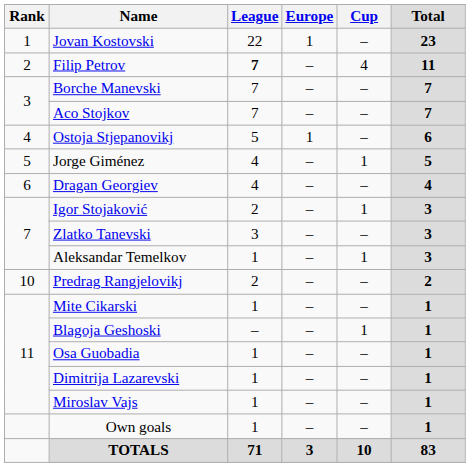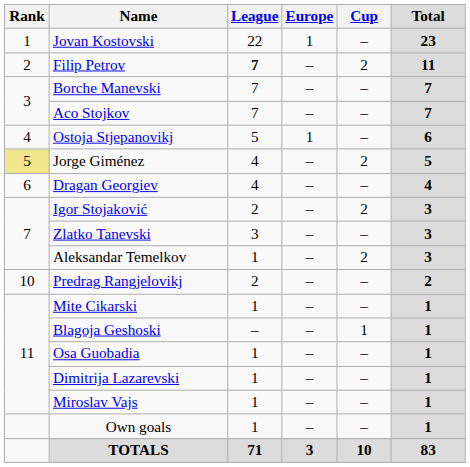 <table class="wikitable" style="text-align: center;">
 <tr>
 <th width=40>Rank</th>
 <th width=180>Name</th>
 <th width=50><a href='#'>League</a></th>
 <th width=50><a href='#'>Europe</a></th>
 <th width=50><a href='#'>Cup</a></th>
 <th width=70 style="background: #DCDCDC">Total</th>
 </tr>
 <tr>
 <td rowspan=1>1</td>
 <td style="text-align:left;"> <a href='#'>Jovan Kostovski</a></td>
 <td>22</td>
 <td>1</td>
 <td>–</td>
 <th style="background: #DCDCDC"><strong>23</strong></th>
 </tr>
 <tr>
 <td rowspan=1>2</td>
 <td style="text-align:left;"> <a href='#'>Filip Petrov</a></td>
 <td><strong>7</strong></td>
 <td>–</td>
-<td>4</td>
+<td>2</td>
 <th style="background: #DCDCDC"><strong>11</strong></th>
 </tr>
 <tr>
 <td rowspan=2>3</td>
 <td style="text-align:left;"> <a href='#'>Borche Manevski</a></td>
 <td>7</td>
 <td>–</td>
 <td>–</td>
 <th style="background: #DCDCDC"><strong>7</strong></th>
 </tr>
 <tr>
 <td style="text-align:left;"> <a href='#'>Aco Stojkov</a></td>
 <td>7</td>
 <td>–</td>
 <td>–</td>
 <th style="background: #DCDCDC"><strong>7</strong></th>
 </tr>
 <tr>
 <td rowspan=1>4</td>
 <td style="text-align:left;"> <a href='#'>Ostoja Stjepanovikj</a></td>
 <td>5</td>
 <td>1</td>
 <td>–</td>
 <th style="background: #DCDCDC"><strong>6</strong></th>
 </tr>
 <tr>
-<td rowspan=1>5</td>
+<td rowspan=1 style="background: khaki;">5</td>
 <td style="text-align:left;"> Jorge Giménez</td>
 <td>4</td>
 <td>–</td>
-<td>1</td>
+<td>2</td>
 <th style="background: #DCDCDC"><strong>5</strong></th>
 </tr>
 <tr>
 <td rowspan=1>6</td>
 <td style="text-align:left;"> <a href='#'>Dragan Georgiev</a></td>
 <td>4</td>
 <td>–</td>
 <td>–</td>
 <th style="background: #DCDCDC"><strong>4</strong></th>
 </tr>
 <tr>
 <td rowspan=3>7</td>
 <td style="text-align:left;"> <a href='#'>Igor Stojaković</a></td>
 <td>2</td>
 <td>–</td>
-<td>1</td>
+<td>2</td>
 <th style="background: #DCDCDC"><strong>3</strong></th>
 </tr>
 <tr>
 <td style="text-align:left;"> <a href='#'>Zlatko Tanevski</a></td>
 <td>3</td>
 <td>–</td>
 <td>–</td>
 <th style="background: #DCDCDC"><strong>3</strong></th>
 </tr>
 <tr>
 <td style="text-align:left;"> Aleksandar Temelkov</td>
 <td>1</td>
 <td>–</td>
-<td>1</td>
+<td>2</td>
 <th style="background: #DCDCDC"><strong>3</strong></th>
 </tr>
 <tr>
 <td rowspan=1>10</td>
 <td style="text-align:left;"> <a href='#'>Predrag Rangjelovikj</a></td>
 <td>2</td>
 <td>–</td>
 <td>–</td>
 <th style="background: #DCDCDC"><strong>2</strong></th>
 </tr>
 <tr>
 <td rowspan=5>11</td>
 <td style="text-align:left;"> <a href='#'>Mite Cikarski</a></td>
 <td>1</td>
 <td>–</td>
 <td>–</td>
 <th style="background: #DCDCDC"><strong>1</strong></th>
 </tr>
 <tr>
 <td style="text-align:left;"> <a href='#'>Blagoja Geshoski</a></td>
 <td>–</td>
 <td>–</td>
 <td>1</td>
 <th style="background: #DCDCDC"><strong>1</strong></th>
 </tr>
 <tr>
 <td style="text-align:left;"> <a href='#'>Osa Guobadia</a></td>
 <td>1</td>
 <td>–</td>
 <td>–</td>
 <th style="background: #DCDCDC"><strong>1</strong></th>
 </tr>
 <tr>
 <td style="text-align:left;"> <a href='#'>Dimitrija Lazarevski</a></td>
 <td>1</td>
 <td>–</td>
 <td>–</td>
 <th style="background: #DCDCDC"><strong>1</strong></th>
 </tr>
 <tr>
 <td style="text-align:left;"> <a href='#'>Miroslav Vajs</a></td>
 <td>1</td>
 <td>–</td>
 <td>–</td>
 <th style="background: #DCDCDC"><strong>1</strong></th>
 </tr>
 <tr>
 <td></td>
 <td style="text-align:center;">Own goals</td>
 <td>1</td>
 <td>–</td>
 <td>–</td>
 <th style="background: #DCDCDC"><strong>1</strong></th>
 </tr>
 <tr>
 <td></td>
 <th style="background: #DCDCDC"><strong>TOTALS</strong></th>
 <th style="background: #DCDCDC"><strong>71</strong></th>
 <th style="background: #DCDCDC"><strong>3</strong></th>
 <th style="background: #DCDCDC"><strong>10</strong></th>
 <th style="background: #DCDCDC"><strong>83</strong></th>
 </tr>
 </table>
